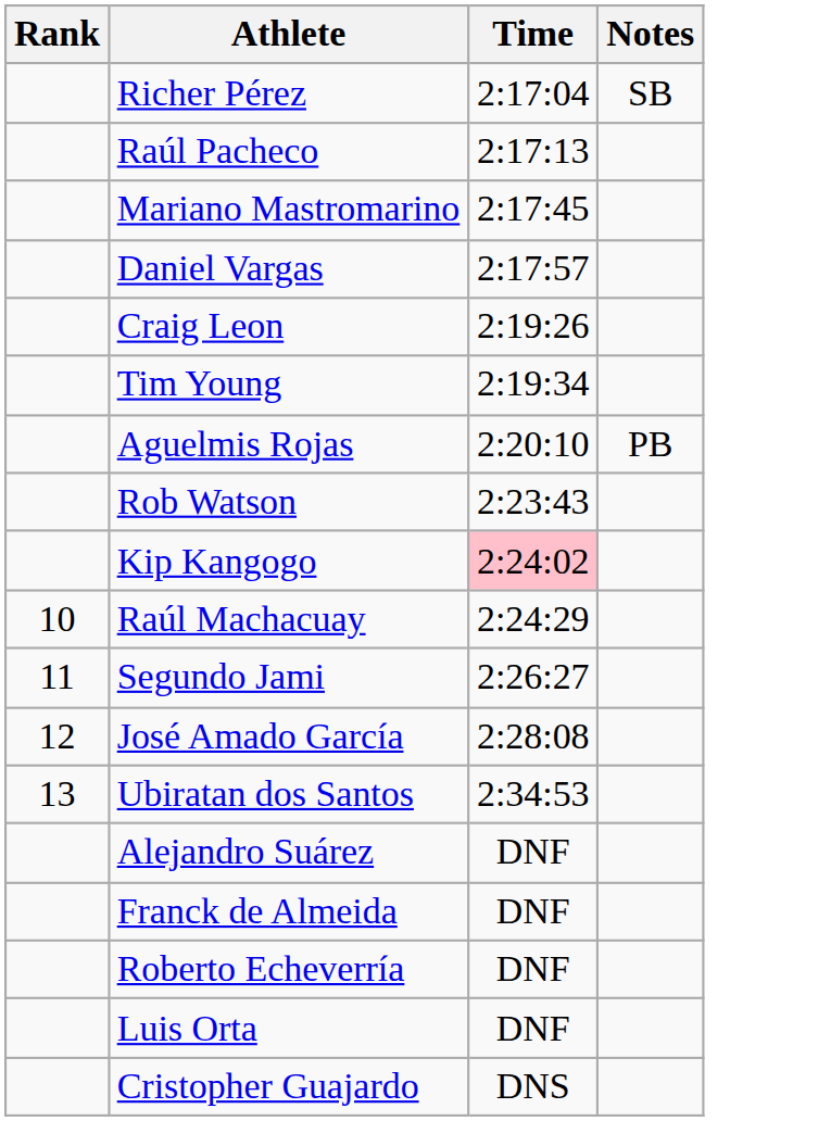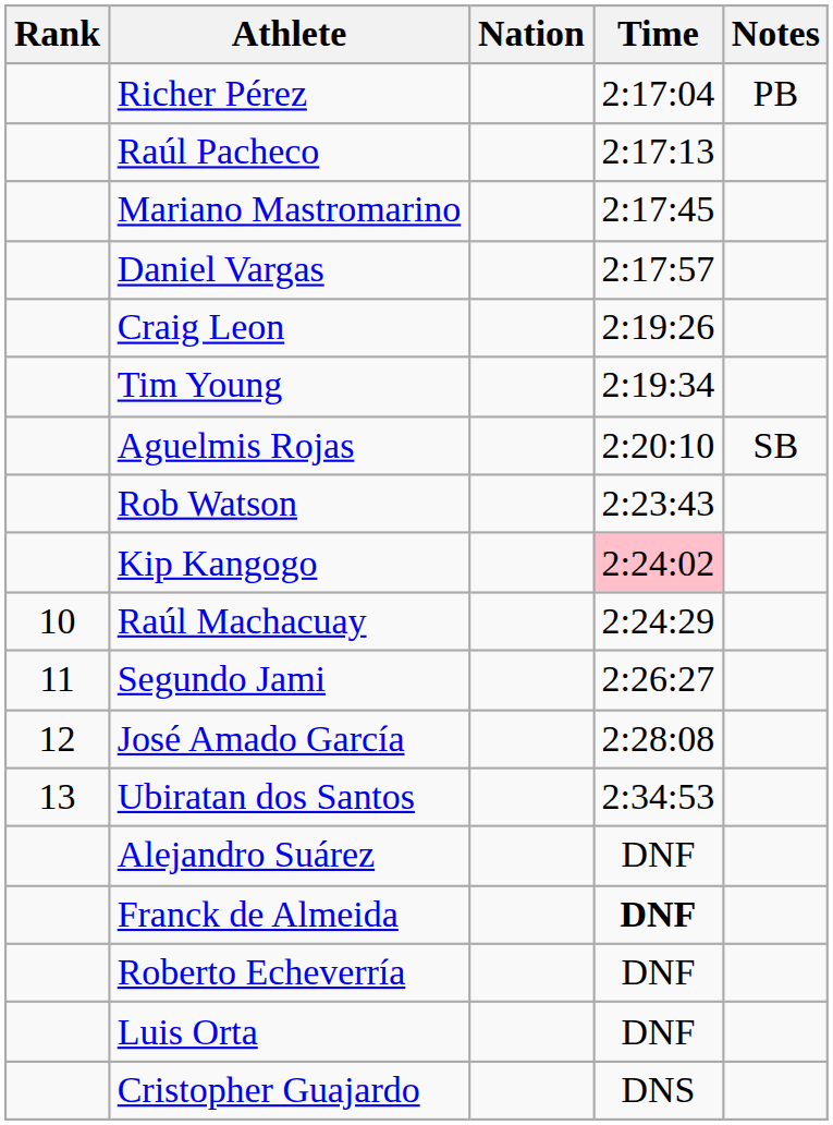 <table class="wikitable sortable" style="text-align:center">
 <tr>
 <th>Rank</th>
 <th>Athlete</th>
+<th>Nation</th>
 <th>Time</th>
 <th>Notes</th>
 </tr>
 <tr>
 <td></td>
 <td align=left><a href='#'>Richer Pérez</a></td>
+<td align=left></td>
 <td>2:17:04</td>
-<td>SB</td>
+<td>PB</td>
 </tr>
 <tr>
 <td></td>
 <td align=left><a href='#'>Raúl Pacheco</a></td>
+<td align=left></td>
 <td>2:17:13</td>
 <td></td>
 </tr>
 <tr>
 <td></td>
 <td align=left><a href='#'>Mariano Mastromarino</a></td>
+<td align=left></td>
 <td>2:17:45</td>
 <td></td>
 </tr>
 <tr>
 <td></td>
 <td align=left><a href='#'>Daniel Vargas</a></td>
+<td align=left></td>
 <td>2:17:57</td>
 <td></td>
 </tr>
 <tr>
 <td></td>
 <td align=left><a href='#'>Craig Leon</a></td>
+<td align=left></td>
 <td>2:19:26</td>
 <td></td>
 </tr>
 <tr>
 <td></td>
 <td align=left><a href='#'>Tim Young</a></td>
+<td align=left></td>
 <td>2:19:34</td>
 <td></td>
 </tr>
 <tr>
 <td></td>
 <td align=left><a href='#'>Aguelmis Rojas</a></td>
+<td align=left></td>
 <td>2:20:10</td>
-<td>PB</td>
+<td>SB</td>
 </tr>
 <tr>
 <td></td>
 <td align=left><a href='#'>Rob Watson</a></td>
+<td align=left></td>
 <td>2:23:43</td>
 <td></td>
 </tr>
 <tr>
 <td></td>
 <td align=left><a href='#'>Kip Kangogo</a></td>
+<td align=left></td>
 <td style="background: pink;">2:24:02</td>
 <td></td>
 </tr>
 <tr>
 <td>10</td>
 <td align=left><a href='#'>Raúl Machacuay</a></td>
+<td align=left></td>
 <td>2:24:29</td>
 <td></td>
 </tr>
 <tr>
 <td>11</td>
 <td align=left><a href='#'>Segundo Jami</a></td>
+<td align=left></td>
 <td>2:26:27</td>
 <td></td>
 </tr>
 <tr>
 <td>12</td>
 <td align=left><a href='#'>José Amado García</a></td>
+<td align=left></td>
 <td>2:28:08</td>
 <td></td>
 </tr>
 <tr>
 <td>13</td>
 <td align=left><a href='#'>Ubiratan dos Santos</a></td>
+<td align=left></td>
 <td>2:34:53</td>
 <td></td>
 </tr>
 <tr>
 <td></td>
 <td align=left><a href='#'>Alejandro Suárez</a></td>
+<td align=left></td>
 <td>DNF</td>
 <td></td>
 </tr>
 <tr>
 <td></td>
 <td align=left><a href='#'>Franck de Almeida</a></td>
-<td>DNF</td>
+<td align=left></td>
+<td><strong>DNF</strong></td>
 <td></td>
 </tr>
 <tr>
 <td></td>
 <td align=left><a href='#'>Roberto Echeverría</a></td>
+<td align=left></td>
 <td>DNF</td>
 <td></td>
 </tr>
 <tr>
 <td></td>
 <td align=left><a href='#'>Luis Orta</a></td>
+<td align=left></td>
 <td>DNF</td>
 <td></td>
 </tr>
 <tr>
 <td></td>
 <td align=left><a href='#'>Cristopher Guajardo</a></td>
+<td align=left></td>
 <td>DNS</td>
 <td></td>
 </tr>
 </table>
